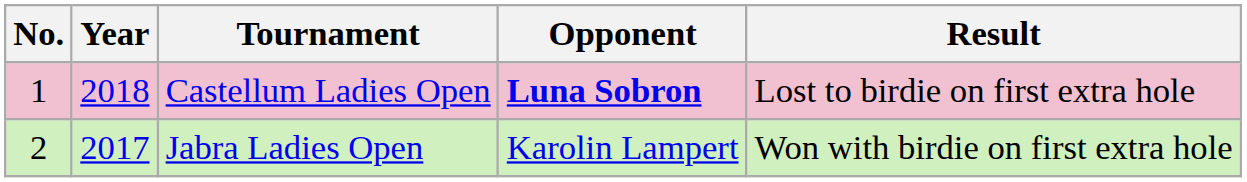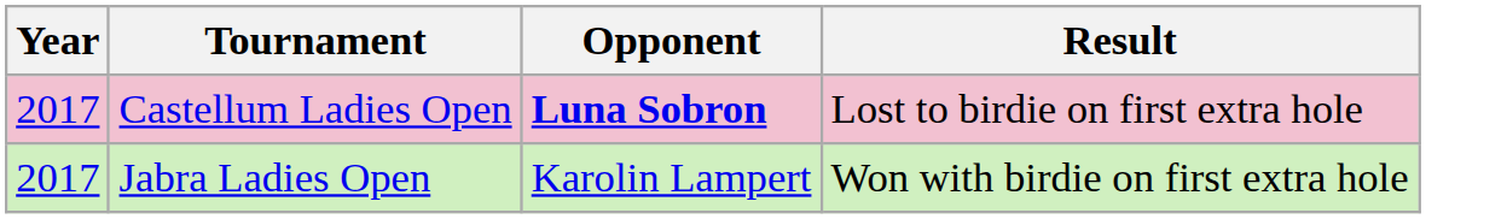 <table class="wikitable" style="font-size:95%;">
 <tr>
-<th>No.</th>
 <th>Year</th>
 <th>Tournament</th>
 <th>Opponent</th>
 <th>Result</th>
 </tr>
 <tr style="background:#F2C1D1;">
-<td align=center>1</td>
-<td align=center><a href='#'>2018</a></td>
+<td align=center><a href='#'>2017</a></td>
 <td><a href='#'>Castellum Ladies Open</a></td>
 <td><strong> <a href='#'>Luna Sobron</a></strong></td>
 <td>Lost to birdie on first extra hole</td>
 </tr>
 <tr style="background:#D0F0C0;">
-<td align=center>2</td>
 <td align=center><a href='#'>2017</a></td>
 <td><a href='#'>Jabra Ladies Open</a></td>
 <td> <a href='#'>Karolin Lampert</a></td>
 <td>Won with birdie on first extra hole</td>
 </tr>
 </table>
